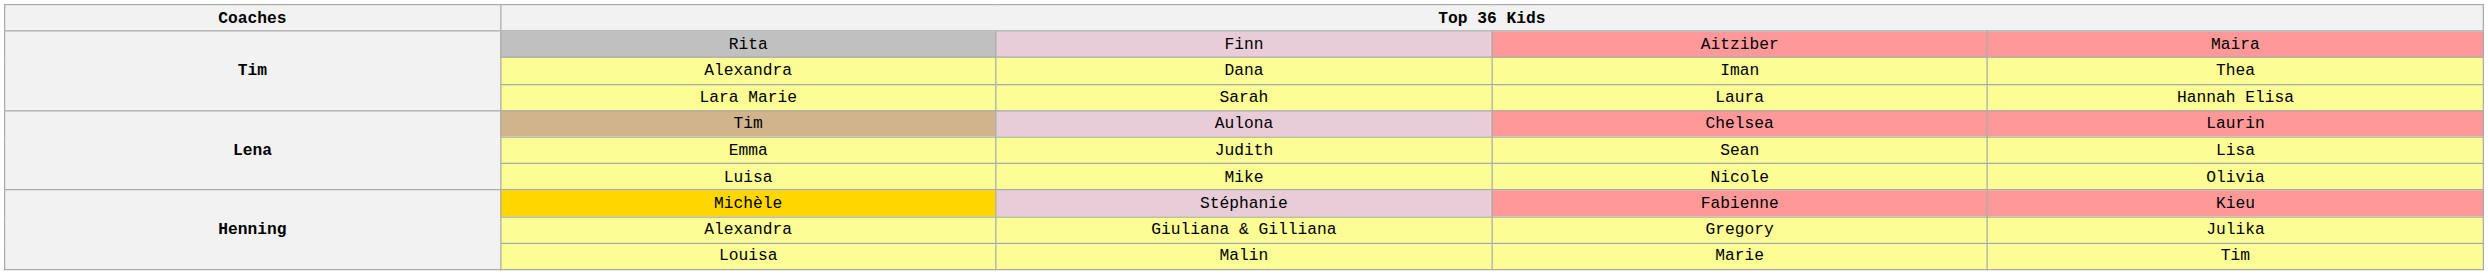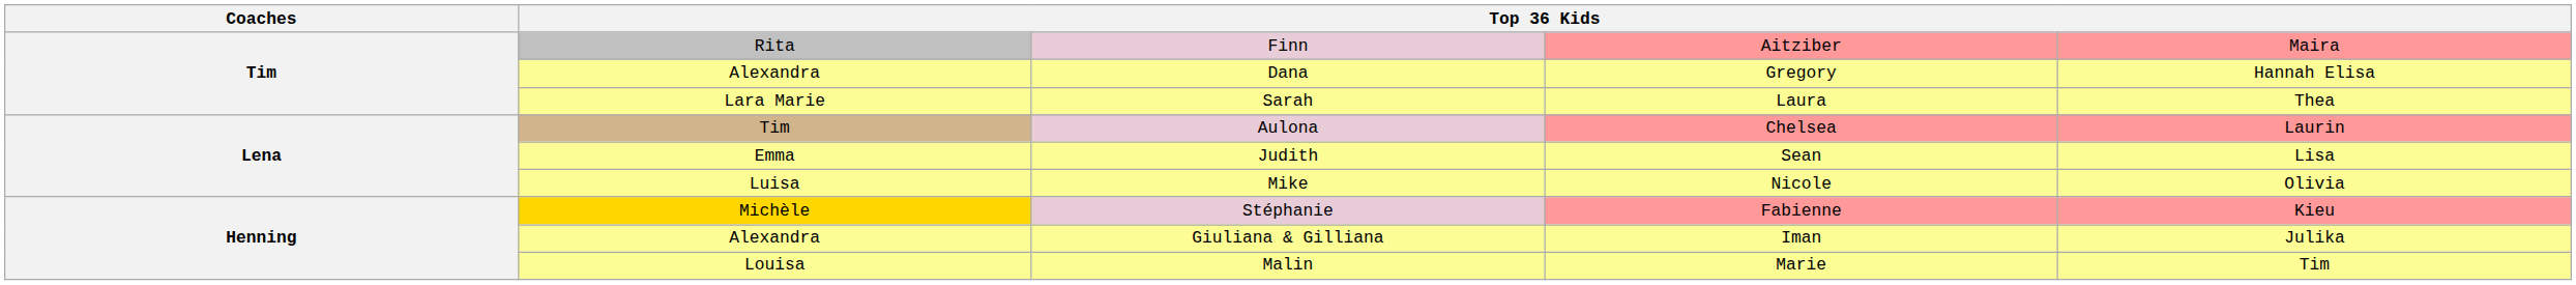 <table class="wikitable" style="text-align:center; width:100%">
 <tr>
 <th width="20%" scope="col">Coaches</th>
 <th width="80%" colspan="4" scope="col">Top 36 Kids</th>
 </tr>
 <tr>
 <th rowspan="3">Tim</th>
 <td style="background:silver; width:20%">Rita</td>
 <td style="background:#E8CCD7; width:20%">Finn</td>
 <td style="background:#FF9999; width:20%">Aitziber</td>
 <td style="background:#FF9999">Maira</td>
 </tr>
 <tr>
 <td style="background:#FDFD96">Alexandra</td>
 <td style="background:#FDFD96">Dana</td>
-<td style="background:#FDFD96">Iman</td>
-<td style="background:#FDFD96">Thea</td>
+<td style="background:#FDFD96">Gregory</td>
+<td style="background:#FDFD96">Hannah Elisa</td>
 </tr>
 <tr>
 <td style="background:#FDFD96">Lara Marie</td>
 <td style="background:#FDFD96">Sarah</td>
 <td style="background:#FDFD96">Laura</td>
-<td style="background:#FDFD96">Hannah Elisa</td>
+<td style="background:#FDFD96">Thea</td>
 </tr>
 <tr>
 <th rowspan="3">Lena</th>
 <td style="background:tan">Tim</td>
 <td style="background:#E8CCD7">Aulona</td>
 <td style="background:#FF9999">Chelsea</td>
 <td style="background:#FF9999">Laurin</td>
 </tr>
 <tr>
 <td style="background:#FDFD96">Emma</td>
 <td style="background:#FDFD96">Judith</td>
 <td style="background:#FDFD96">Sean</td>
 <td style="background:#FDFD96">Lisa</td>
 </tr>
 <tr>
 <td style="background:#FDFD96">Luisa</td>
 <td style="background:#FDFD96">Mike</td>
 <td style="background:#FDFD96">Nicole</td>
 <td style="background:#FDFD96">Olivia</td>
 </tr>
 <tr>
 <th rowspan="3">Henning</th>
 <td style="background:gold">Michèle</td>
 <td style="background:#E8CCD7">Stéphanie</td>
 <td style="background:#FF9999">Fabienne</td>
 <td style="background:#FF9999; width:20%">Kieu</td>
 </tr>
 <tr>
 <td style="background:#FDFD96">Alexandra</td>
 <td style="background:#FDFD96">Giuliana & Gilliana</td>
-<td style="background:#FDFD96">Gregory</td>
+<td style="background:#FDFD96">Iman</td>
 <td style="background:#FDFD96">Julika</td>
 </tr>
 <tr>
 <td style="background:#FDFD96">Louisa</td>
 <td style="background:#FDFD96">Malin</td>
 <td style="background:#FDFD96">Marie</td>
 <td style="background:#FDFD96">Tim</td>
 </tr>
 </table>
